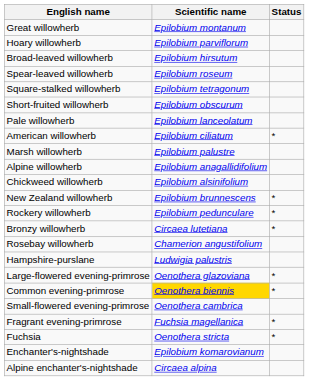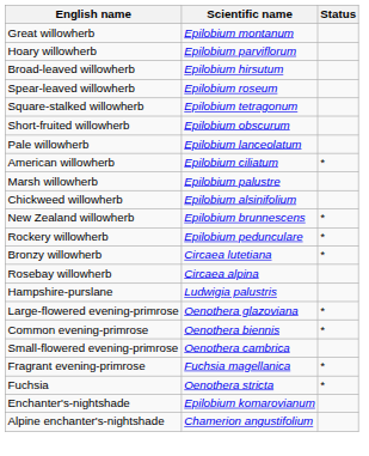 <table class="wikitable" |>
 <tr>
 <th>English name</th>
 <th>Scientific name</th>
 <th>Status</th>
 </tr>
 <tr>
 <td>Great willowherb</td>
 <td><em><a href='#'>Epilobium montanum</a></em></td>
 <td></td>
 </tr>
 <tr>
 <td>Hoary willowherb</td>
 <td><em><a href='#'>Epilobium parviflorum</a></em></td>
 <td></td>
 </tr>
 <tr>
 <td>Broad-leaved willowherb</td>
 <td><em><a href='#'>Epilobium hirsutum</a></em></td>
 <td></td>
 </tr>
 <tr>
 <td>Spear-leaved willowherb</td>
 <td><em><a href='#'>Epilobium roseum</a></em></td>
 <td></td>
 </tr>
 <tr>
 <td>Square-stalked willowherb</td>
 <td><em><a href='#'>Epilobium tetragonum</a></em></td>
 <td></td>
 </tr>
 <tr>
 <td>Short-fruited willowherb</td>
 <td><em><a href='#'>Epilobium obscurum</a></em></td>
 <td></td>
 </tr>
 <tr>
 <td>Pale willowherb</td>
 <td><em><a href='#'>Epilobium lanceolatum</a></em></td>
 <td></td>
 </tr>
 <tr>
 <td>American willowherb</td>
 <td><em><a href='#'>Epilobium ciliatum</a></em></td>
 <td>*</td>
 </tr>
 <tr>
 <td>Marsh willowherb</td>
 <td><em><a href='#'>Epilobium palustre</a></em></td>
 <td></td>
 </tr>
 <tr>
-<td>Alpine willowherb</td>
-<td><em><a href='#'>Epilobium anagallidifolium</a></em></td>
-<td></td>
-</tr>
-<tr>
 <td>Chickweed willowherb</td>
 <td><em><a href='#'>Epilobium alsinifolium</a></em></td>
 <td></td>
 </tr>
 <tr>
 <td>New Zealand willowherb</td>
 <td><em><a href='#'>Epilobium brunnescens</a></em></td>
 <td>*</td>
 </tr>
 <tr>
 <td>Rockery willowherb</td>
 <td><em><a href='#'>Epilobium pedunculare</a></em></td>
 <td>*</td>
 </tr>
 <tr>
 <td>Bronzy willowherb</td>
 <td><em><a href='#'>Circaea lutetiana</a></em></td>
 <td>*</td>
 </tr>
 <tr>
 <td>Rosebay willowherb</td>
-<td><em><a href='#'>Chamerion angustifolium</a></em></td>
+<td><em><a href='#'>Circaea alpina</a></em></td>
 <td></td>
 </tr>
 <tr>
 <td>Hampshire-purslane</td>
 <td><em><a href='#'>Ludwigia palustris</a></em></td>
 <td></td>
 </tr>
 <tr>
 <td>Large-flowered evening-primrose</td>
 <td><em><a href='#'>Oenothera glazoviana</a></em></td>
 <td>*</td>
 </tr>
 <tr>
 <td>Common evening-primrose</td>
-<td style="background: gold;"><em><a href='#'>Oenothera biennis</a></em></td>
+<td><em><a href='#'>Oenothera biennis</a></em></td>
 <td>*</td>
 </tr>
 <tr>
 <td>Small-flowered evening-primrose</td>
 <td><em><a href='#'>Oenothera cambrica</a></em></td>
 <td></td>
 </tr>
 <tr>
 <td>Fragrant evening-primrose</td>
 <td><em><a href='#'>Fuchsia magellanica</a></em></td>
 <td>*</td>
 </tr>
 <tr>
 <td>Fuchsia</td>
 <td><em><a href='#'>Oenothera stricta</a></em></td>
 <td>*</td>
 </tr>
 <tr>
 <td>Enchanter's-nightshade</td>
 <td><em><a href='#'>Epilobium komarovianum</a></em></td>
 <td></td>
 </tr>
 <tr>
 <td>Alpine enchanter's-nightshade</td>
-<td><em><a href='#'>Circaea alpina</a></em></td>
+<td><em><a href='#'>Chamerion angustifolium</a></em></td>
 <td></td>
 </tr>
 </table>
